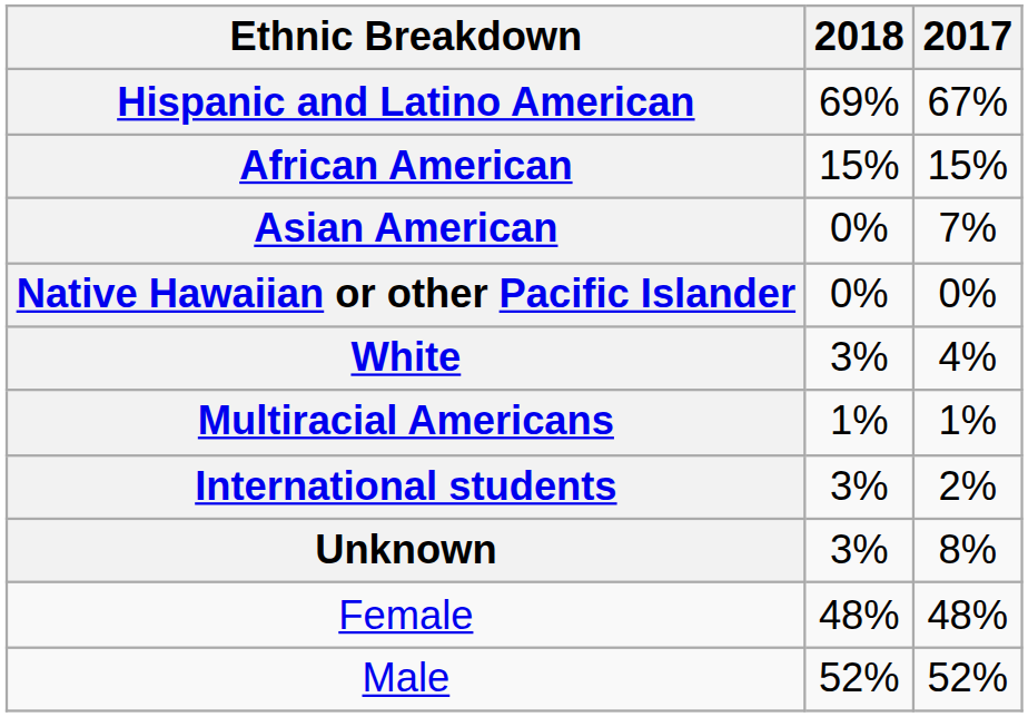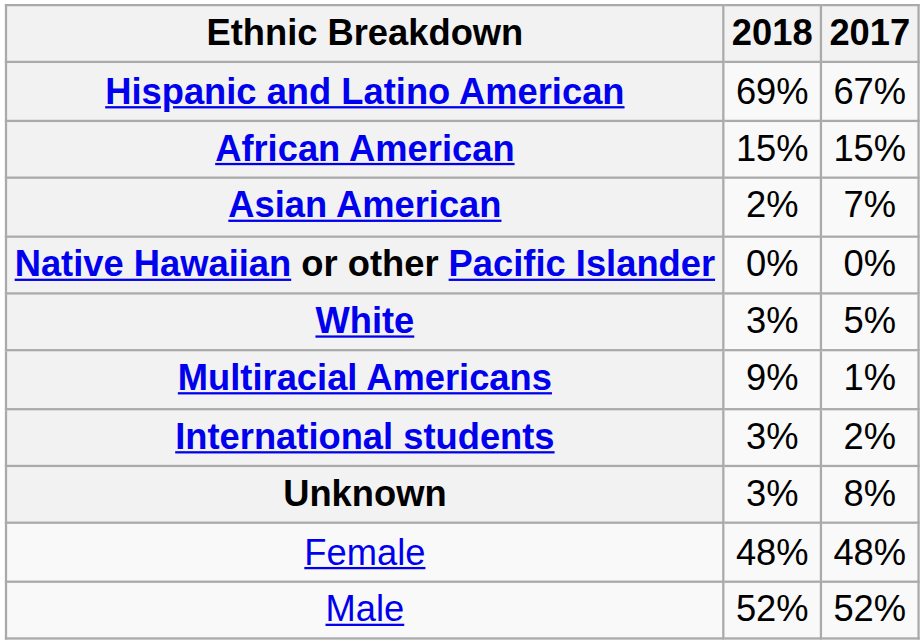 <table class="wikitable" style="text-align:center; float:right; margin-left:2em; margin:auto;">
 <tr>
 <th><strong>Ethnic Breakdown</strong></th>
 <th><strong>2018</strong></th>
 <th><strong>2017</strong></th>
 </tr>
 <tr>
 <th><a href='#'>Hispanic and Latino American</a></th>
 <td>69%</td>
 <td>67%</td>
 </tr>
 <tr>
 <th><a href='#'>African American</a></th>
 <td>15%</td>
 <td>15%</td>
 </tr>
 <tr>
 <th><a href='#'>Asian American</a></th>
-<td>0%</td>
+<td>2%</td>
 <td>7%</td>
 </tr>
 <tr>
 <th><a href='#'>Native Hawaiian</a> or other <a href='#'>Pacific Islander</a></th>
 <td>0%</td>
 <td>0%</td>
 </tr>
 <tr>
 <th><a href='#'>White</a></th>
 <td>3%</td>
-<td>4%</td>
+<td>5%</td>
 </tr>
 <tr>
 <th><a href='#'>Multiracial Americans</a></th>
-<td>1%</td>
+<td>9%</td>
 <td>1%</td>
 </tr>
 <tr>
 <th><a href='#'>International students</a></th>
 <td>3%</td>
 <td>2%</td>
 </tr>
 <tr>
 <th>Unknown</th>
 <td>3%</td>
 <td>8%</td>
 </tr>
 <tr>
 <td><a href='#'>Female</a></td>
 <td>48%</td>
 <td>48%</td>
 </tr>
 <tr>
 <td><a href='#'>Male</a></td>
 <td>52%</td>
 <td>52%</td>
 </tr>
 </table>
